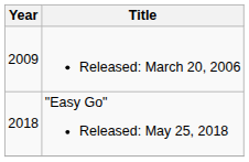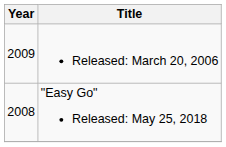 <table class="wikitable">
 <tr>
 <th>Year</th>
 <th>Title</th>
 </tr>
 <tr>
 <td>2009</td>
 <td><br><ul><li>Released: March 20, 2006</li></ul></td>
 </tr>
 <tr>
-<td>2018</td>
+<td>2008</td>
 <td>"Easy Go"<br><ul><li>Released: May 25, 2018</li></ul></td>
 </tr>
 <tr>
 </tr>
 </table>
